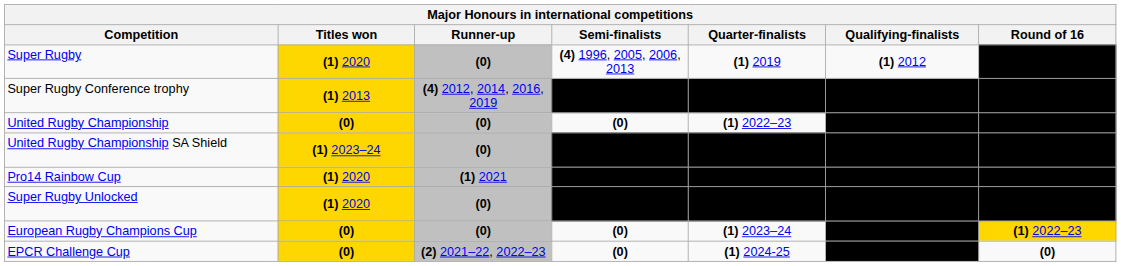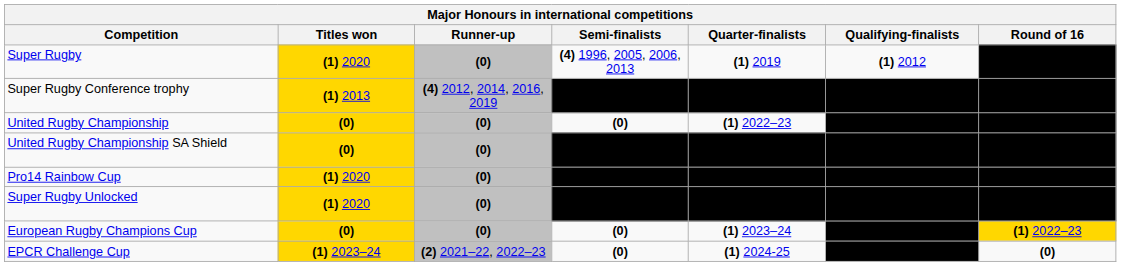 <table class="wikitable collapsible sortable" style="text-align:center; font-size:90%; width:100%;">
 <tr>
 <th colspan=7>Major Honours in international competitions</th>
 </tr>
 <tr>
 <th style="width:10%;">Competition</th>
 <th style="width:5%;">Titles won</th>
 <th style="width:5%;">Runner-up</th>
 <th style="width:5%;">Semi-finalists</th>
 <th style="width:5%;">Quarter-finalists</th>
 <th style="width:5%;">Qualifying-finalists</th>
 <th style="width:5%;">Round of 16<br></th>
 </tr>
 <tr>
 <td style="text-align:left;"><a href='#'>Super Rugby</a> <br> <br></td>
 <td style="background:gold"><strong>(1)</strong> <a href='#'>2020</a></td>
 <td style="background:silver"><strong>(0)</strong></td>
 <td><strong>(4)</strong> <a href='#'>1996</a>, <a href='#'>2005</a>, <a href='#'>2006</a>, <a href='#'>2013</a></td>
 <td><strong>(1)</strong> <a href='#'>2019</a></td>
 <td><strong>(1)</strong> <a href='#'>2012</a></td>
 <td style="background:#000000"></td>
 </tr>
 <tr>
 <td style="text-align:left;">Super Rugby Conference trophy <br> <br></td>
 <td style="background:gold"><strong>(1)</strong> <a href='#'>2013</a></td>
 <td style="background:silver"><strong>(4)</strong> <a href='#'>2012</a>, <a href='#'>2014</a>, <a href='#'>2016</a>, <a href='#'>2019</a></td>
 <td style="background:#000000"></td>
 <td style="background:#000000"></td>
 <td style="background:#000000"></td>
 <td style="background:#000000"></td>
 </tr>
 <tr>
 <td style="text-align:left;"><a href='#'>United Rugby Championship</a></td>
 <td style="background:gold"><strong>(0)</strong></td>
 <td style="background:silver"><strong>(0)</strong></td>
 <td><strong>(0)</strong></td>
 <td><strong>(1)</strong> <a href='#'>2022–23</a></td>
 <td style="background:#000000"></td>
 <td style="background:#000000"></td>
 </tr>
 <tr>
 <td style="text-align:left;"><a href='#'>United Rugby Championship</a> SA Shield <br> <br></td>
-<td style="background:gold"><strong>(1)</strong> <a href='#'>2023–24</a></td>
+<td style="background:gold"><strong>(0)</strong></td>
 <td style="background:silver"><strong>(0)</strong></td>
 <td style="background:#000000"></td>
 <td style="background:#000000"></td>
 <td style="background:#000000"></td>
 <td style="background:#000000"></td>
 </tr>
 <tr>
 <td style="text-align:left;"><a href='#'>Pro14 Rainbow Cup</a></td>
 <td style="background:gold"><strong>(1)</strong> <a href='#'>2020</a></td>
-<td style="background:silver"><strong>(1)</strong> <a href='#'>2021</a></td>
+<td style="background:silver"><strong>(0)</strong></td>
 <td style="background:#000000"></td>
 <td style="background:#000000"></td>
 <td style="background:#000000"></td>
 <td style="background:#000000"></td>
 </tr>
 <tr>
 <td style="text-align:left;"><a href='#'>Super Rugby Unlocked</a> <br> <br></td>
 <td style="background:gold"><strong>(1)</strong> <a href='#'>2020</a></td>
 <td style="background:silver"><strong>(0)</strong></td>
 <td style="background:#000000"></td>
 <td style="background:#000000"></td>
 <td style="background:#000000"></td>
 <td style="background:#000000"></td>
 </tr>
 <tr>
 <td style="text-align:left;"><a href='#'>European Rugby Champions Cup</a></td>
 <td style="background:gold"><strong>(0)</strong></td>
 <td style="background:silver"><strong>(0)</strong></td>
 <td><strong>(0)</strong></td>
 <td><strong>(1)</strong> <a href='#'>2023–24</a></td>
 <td style="background:#000000"></td>
 <td style="background: gold;"><strong>(1)</strong> <a href='#'>2022–23</a></td>
 </tr>
 <tr>
 <td style="text-align:left;"><a href='#'>EPCR Challenge Cup</a></td>
-<td style="background:gold"><strong>(0)</strong></td>
+<td style="background:gold"><strong>(1)</strong> <a href='#'>2023–24</a></td>
 <td style="background:silver"><strong>(2)</strong> <a href='#'>2021–22</a>, <a href='#'>2022–23</a></td>
 <td><strong>(0)</strong></td>
 <td><strong>(1)</strong> <a href='#'>2024-25</a></td>
 <td style="background:#000000"></td>
 <td><strong>(0)</strong></td>
 </tr>
 </table>
